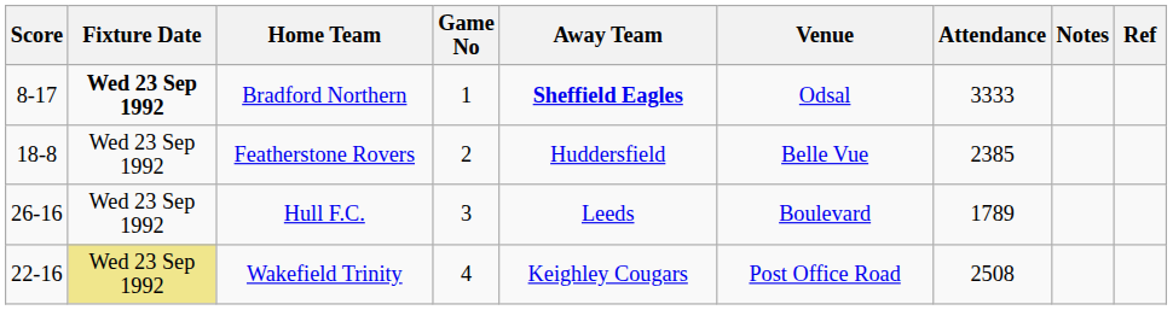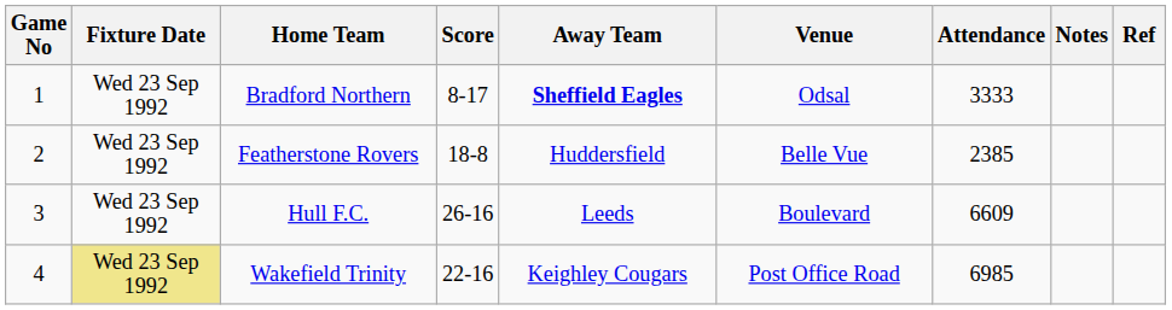 <table class="wikitable" style="text-align:center;">
 <tr>
-<th width=20 abbr="Score">Score</th>
+<th width=20 abbr="No">Game No</th>
 <th width=100 abbr="Date">Fixture Date</th>
 <th width=150 abbr="Home Team">Home Team</th>
-<th width=20 abbr="No">Game No</th>
+<th width=20 abbr="Score">Score</th>
 <th width=150 abbr="Away Team">Away Team</th>
 <th width=150 abbr="Venue">Venue</th>
 <th width=30 abbr="Att">Attendance</th>
 <th width=20 abbr="Notes">Notes</th>
 <th width=30 abbr="Ref">Ref</th>
 </tr>
 <tr>
+<td>1</td>
+<td>Wed 23 Sep 1992</td>
+<td><a href='#'>Bradford Northern</a></td>
 <td>8-17</td>
-<td><strong>Wed 23 Sep 1992</strong></td>
-<td><a href='#'>Bradford Northern</a></td>
-<td>1</td>
 <td><strong><a href='#'>Sheffield Eagles</a></strong></td>
 <td><a href='#'>Odsal</a></td>
 <td>3333</td>
 <td></td>
 <td></td>
 </tr>
 <tr>
-<td>18-8</td>
+<td>2</td>
 <td>Wed 23 Sep 1992</td>
 <td><a href='#'>Featherstone Rovers</a></td>
-<td>2</td>
+<td>18-8</td>
 <td><a href='#'>Huddersfield</a></td>
 <td><a href='#'>Belle Vue</a></td>
 <td>2385</td>
 <td></td>
 <td></td>
 </tr>
 <tr>
-<td>26-16</td>
+<td>3</td>
 <td>Wed 23 Sep 1992</td>
 <td><a href='#'>Hull F.C.</a></td>
-<td>3</td>
+<td>26-16</td>
 <td><a href='#'>Leeds</a></td>
 <td><a href='#'>Boulevard</a></td>
-<td>1789</td>
+<td>6609</td>
 <td></td>
 <td></td>
 </tr>
 <tr>
-<td>22-16</td>
+<td>4</td>
 <td style="background: khaki;">Wed 23 Sep 1992</td>
 <td><a href='#'>Wakefield Trinity</a></td>
-<td>4</td>
+<td>22-16</td>
 <td><a href='#'>Keighley Cougars</a></td>
 <td><a href='#'>Post Office Road</a></td>
-<td>2508</td>
+<td>6985</td>
 <td></td>
 <td></td>
 </tr>
 </table>
